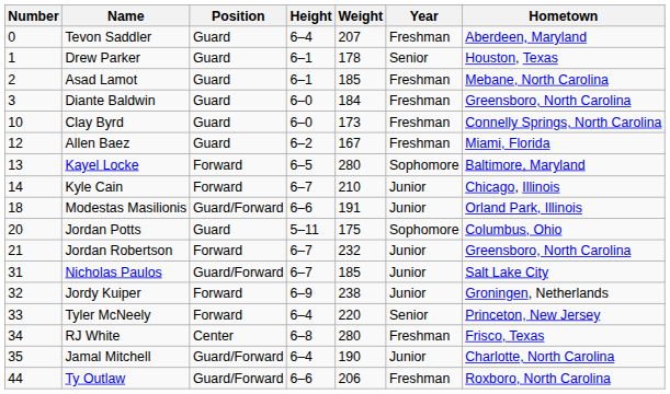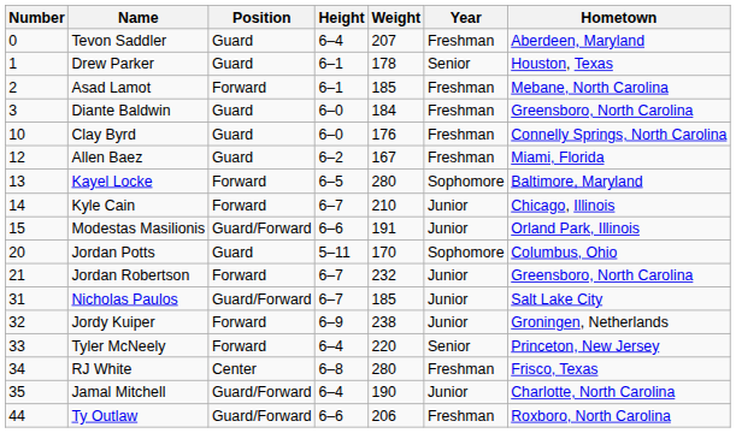 <table class="wikitable sortable" style="font-size: 95%;">
 <tr>
 <th>Number</th>
 <th>Name</th>
 <th>Position</th>
 <th>Height</th>
 <th>Weight</th>
 <th>Year</th>
 <th>Hometown</th>
 </tr>
 <tr>
 <td>0</td>
 <td>Tevon Saddler</td>
 <td>Guard</td>
 <td>6–4</td>
 <td>207</td>
 <td>Freshman</td>
 <td><a href='#'>Aberdeen, Maryland</a></td>
 </tr>
 <tr>
 <td>1</td>
 <td>Drew Parker</td>
 <td>Guard</td>
 <td>6–1</td>
 <td>178</td>
 <td>Senior</td>
 <td><a href='#'>Houston</a>, <a href='#'>Texas</a></td>
 </tr>
 <tr>
 <td>2</td>
 <td>Asad Lamot</td>
-<td>Guard</td>
+<td>Forward</td>
 <td>6–1</td>
 <td>185</td>
 <td>Freshman</td>
 <td><a href='#'>Mebane, North Carolina</a></td>
 </tr>
 <tr>
 <td>3</td>
 <td>Diante Baldwin</td>
 <td>Guard</td>
 <td>6–0</td>
 <td>184</td>
 <td>Freshman</td>
 <td><a href='#'>Greensboro, North Carolina</a></td>
 </tr>
 <tr>
 <td>10</td>
 <td>Clay Byrd</td>
 <td>Guard</td>
 <td>6–0</td>
-<td>173</td>
+<td>176</td>
 <td>Freshman</td>
 <td><a href='#'>Connelly Springs, North Carolina</a></td>
 </tr>
 <tr>
 <td>12</td>
 <td>Allen Baez</td>
 <td>Guard</td>
 <td>6–2</td>
 <td>167</td>
 <td>Freshman</td>
 <td><a href='#'>Miami, Florida</a></td>
 </tr>
 <tr>
 <td>13</td>
 <td><a href='#'>Kayel Locke</a></td>
 <td>Forward</td>
 <td>6–5</td>
 <td>280</td>
 <td>Sophomore</td>
 <td><a href='#'>Baltimore, Maryland</a></td>
 </tr>
 <tr>
 <td>14</td>
 <td>Kyle Cain</td>
 <td>Forward</td>
 <td>6–7</td>
 <td>210</td>
 <td>Junior</td>
 <td><a href='#'>Chicago</a>, <a href='#'>Illinois</a></td>
 </tr>
 <tr>
-<td>18</td>
+<td>15</td>
 <td>Modestas Masilionis</td>
 <td>Guard/Forward</td>
 <td>6–6</td>
 <td>191</td>
 <td>Junior</td>
 <td><a href='#'>Orland Park, Illinois</a></td>
 </tr>
 <tr>
 <td>20</td>
 <td>Jordan Potts</td>
 <td>Guard</td>
 <td>5–11</td>
-<td>175</td>
+<td>170</td>
 <td>Sophomore</td>
 <td><a href='#'>Columbus, Ohio</a></td>
 </tr>
 <tr>
 <td>21</td>
 <td>Jordan Robertson</td>
 <td>Forward</td>
 <td>6–7</td>
 <td>232</td>
 <td>Junior</td>
 <td><a href='#'>Greensboro, North Carolina</a></td>
 </tr>
 <tr>
 <td>31</td>
 <td><a href='#'>Nicholas Paulos</a></td>
 <td>Guard/Forward</td>
 <td>6–7</td>
 <td>185</td>
 <td>Junior</td>
 <td><a href='#'>Salt Lake City</a></td>
 </tr>
 <tr>
 <td>32</td>
 <td>Jordy Kuiper</td>
 <td>Forward</td>
 <td>6–9</td>
 <td>238</td>
 <td>Junior</td>
 <td><a href='#'>Groningen</a>, Netherlands</td>
 </tr>
 <tr>
 <td>33</td>
 <td>Tyler McNeely</td>
 <td>Forward</td>
 <td>6–4</td>
 <td>220</td>
 <td>Senior</td>
 <td><a href='#'>Princeton, New Jersey</a></td>
 </tr>
 <tr>
 <td>34</td>
 <td>RJ White</td>
 <td>Center</td>
 <td>6–8</td>
 <td>280</td>
 <td>Freshman</td>
 <td><a href='#'>Frisco, Texas</a></td>
 </tr>
 <tr>
 <td>35</td>
 <td>Jamal Mitchell</td>
 <td>Guard/Forward</td>
 <td>6–4</td>
 <td>190</td>
 <td>Junior</td>
 <td><a href='#'>Charlotte, North Carolina</a></td>
 </tr>
 <tr>
 <td>44</td>
 <td><a href='#'>Ty Outlaw</a></td>
 <td>Guard/Forward</td>
 <td>6–6</td>
 <td>206</td>
 <td>Freshman</td>
 <td><a href='#'>Roxboro, North Carolina</a></td>
 </tr>
 </table>
